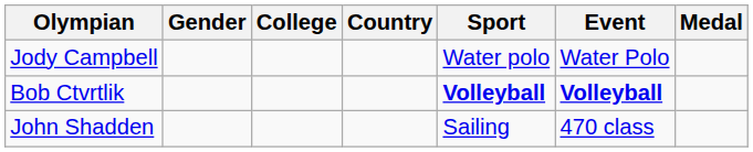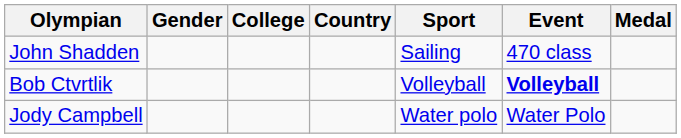 <table class="wikitable">
 <tr>
 <th>Olympian</th>
 <th>Gender</th>
 <th>College</th>
 <th>Country</th>
 <th>Sport</th>
 <th>Event</th>
 <th>Medal</th>
 </tr>
 <tr>
+<td><a href='#'>John Shadden</a></td>
+<td></td>
+<td></td>
+<td></td>
+<td><a href='#'>Sailing</a></td>
+<td><a href='#'>470 class</a></td>
+<td></td>
+</tr>
+<tr>
+<td><a href='#'>Bob Ctvrtlik</a></td>
+<td></td>
+<td></td>
+<td></td>
+<td><a href='#'>Volleyball</a></td>
+<td><strong><a href='#'>Volleyball</a></strong></td>
+<td></td>
+</tr>
+<tr>
 <td><a href='#'>Jody Campbell</a></td>
 <td></td>
 <td></td>
 <td></td>
 <td><a href='#'>Water polo</a></td>
 <td><a href='#'>Water Polo</a></td>
 <td></td>
 </tr>
-<tr>
-<td><a href='#'>Bob Ctvrtlik</a></td>
-<td></td>
-<td></td>
-<td></td>
-<td><strong><a href='#'>Volleyball</a></strong></td>
-<td><strong><a href='#'>Volleyball</a></strong></td>
-<td></td>
-</tr>
-<tr>
-<td><a href='#'>John Shadden</a></td>
-<td></td>
-<td></td>
-<td></td>
-<td><a href='#'>Sailing</a></td>
-<td><a href='#'>470 class</a></td>
-<td></td>
-</tr>
 </table>
